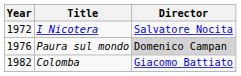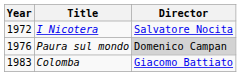 <table class="wikitable">
 <tr>
 <th>Year</th>
 <th>Title</th>
 <th>Director</th>
 </tr>
 <tr>
 <td>1972</td>
 <td><em><a href='#'>I Nicotera</a></em></td>
 <td><a href='#'>Salvatore Nocita</a></td>
 </tr>
 <tr>
 <td>1976</td>
 <td><em>Paura sul mondo</em></td>
 <td style="background: lightgrey;">Domenico Campan</td>
 </tr>
 <tr>
-<td>1982</td>
+<td>1983</td>
 <td><em>Colomba</em></td>
 <td><a href='#'>Giacomo Battiato</a></td>
 </tr>
 </table>
